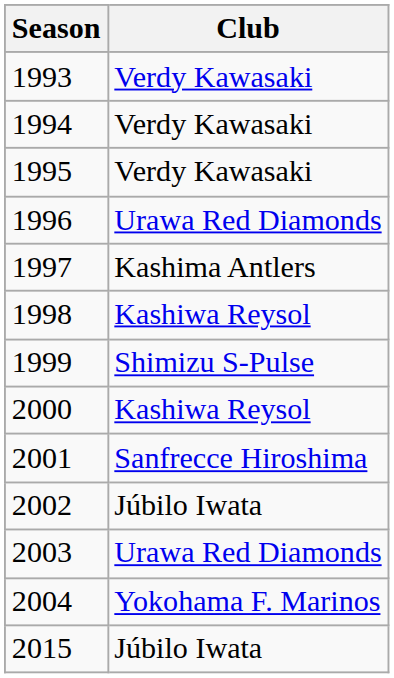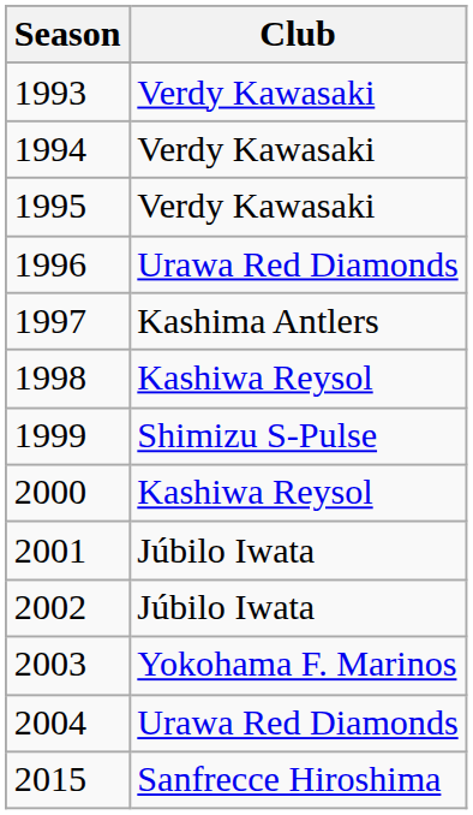 <table class="wikitable">
 <tr>
 <th>Season</th>
 <th>Club</th>
 </tr>
 <tr>
 <td>1993</td>
 <td><a href='#'>Verdy Kawasaki</a></td>
 </tr>
 <tr>
 <td>1994</td>
 <td>Verdy Kawasaki</td>
 </tr>
 <tr>
 <td>1995</td>
 <td>Verdy Kawasaki</td>
 </tr>
 <tr>
 <td>1996</td>
 <td><a href='#'>Urawa Red Diamonds</a></td>
 </tr>
 <tr>
 <td>1997</td>
 <td>Kashima Antlers</td>
 </tr>
 <tr>
 <td>1998</td>
 <td><a href='#'>Kashiwa Reysol</a></td>
 </tr>
 <tr>
 <td>1999</td>
 <td><a href='#'>Shimizu S-Pulse</a></td>
 </tr>
 <tr>
 <td>2000</td>
 <td><a href='#'>Kashiwa Reysol</a></td>
 </tr>
 <tr>
 <td>2001</td>
-<td><a href='#'>Sanfrecce Hiroshima</a></td>
+<td>Júbilo Iwata</td>
 </tr>
 <tr>
 <td>2002</td>
 <td>Júbilo Iwata</td>
 </tr>
 <tr>
 <td>2003</td>
+<td><a href='#'>Yokohama F. Marinos</a></td>
+</tr>
+<tr>
+<td>2004</td>
 <td><a href='#'>Urawa Red Diamonds</a></td>
 </tr>
 <tr>
-<td>2004</td>
-<td><a href='#'>Yokohama F. Marinos</a></td>
-</tr>
-<tr>
 <td>2015</td>
-<td>Júbilo Iwata</td>
+<td><a href='#'>Sanfrecce Hiroshima</a></td>
 </tr>
 </table>
